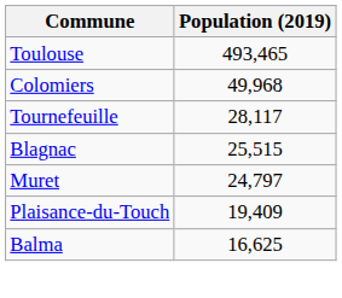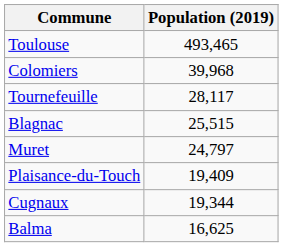 <table class=wikitable>
 <tr>
 <th>Commune</th>
 <th>Population (2019)</th>
 </tr>
 <tr>
 <td><a href='#'>Toulouse</a></td>
 <td style="text-align: center;">493,465</td>
 </tr>
 <tr>
 <td><a href='#'>Colomiers</a></td>
-<td style="text-align: center;">49,968</td>
+<td style="text-align: center;">39,968</td>
 </tr>
 <tr>
 <td><a href='#'>Tournefeuille</a></td>
 <td style="text-align: center;">28,117</td>
 </tr>
 <tr>
 <td><a href='#'>Blagnac</a></td>
 <td style="text-align: center;">25,515</td>
 </tr>
 <tr>
 <td><a href='#'>Muret</a></td>
 <td style="text-align: center;">24,797</td>
 </tr>
 <tr>
 <td><a href='#'>Plaisance-du-Touch</a></td>
 <td style="text-align: center;">19,409</td>
 </tr>
 <tr>
+<td><a href='#'>Cugnaux</a></td>
+<td style="text-align: center;">19,344</td>
+</tr>
+<tr>
 <td><a href='#'>Balma</a></td>
 <td style="text-align: center;">16,625</td>
 </tr>
 </table>
